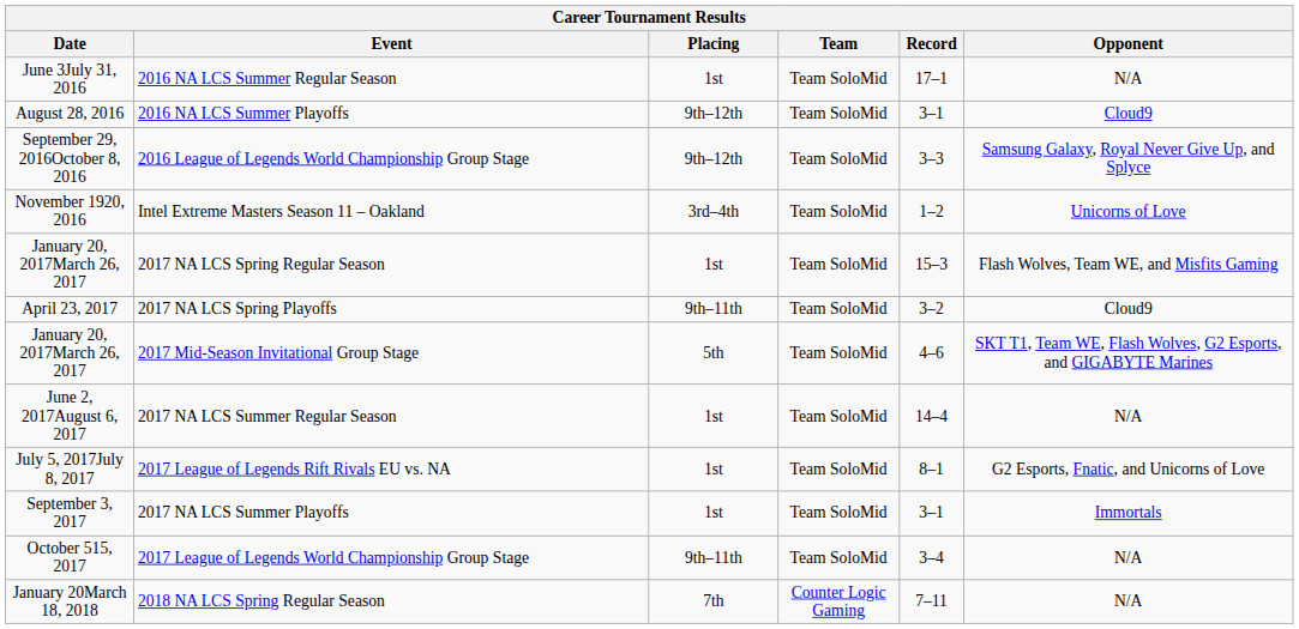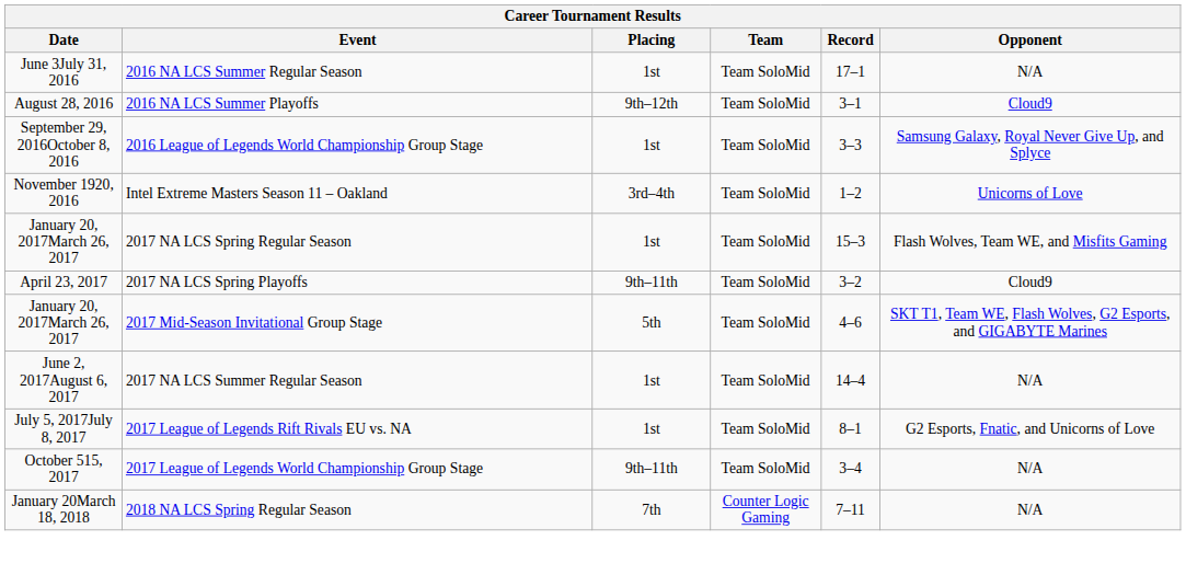 <table class=" wikitable" style="width: 100%;">
 <tr>
 <th colspan="6">Career Tournament Results</th>
 </tr>
 <tr>
 <th style="width:10%;">Date</th>
 <th style="width:40%;">Event</th>
 <th style="width:10%;">Placing</th>
 <th colspan="1">Team</th>
 <th colspan="1">Record</th>
 <th colspan="1">Opponent</th>
 </tr>
 <tr>
 <td style="text-align:center;">June 3July 31, 2016</td>
 <td><a href='#'>2016 NA LCS Summer</a> Regular Season</td>
 <td style="text-align:center;"> 1st</td>
 <td style="text-align:center">Team SoloMid</td>
 <td style="text-align:center; width:5%;">17–1</td>
 <td style="text-align:center">N/A</td>
 </tr>
 <tr>
 <td style="text-align:center;">August 28, 2016</td>
 <td><a href='#'>2016 NA LCS Summer</a> Playoffs</td>
 <td style="text-align:center;">9th–12th</td>
 <td style="text-align:center">Team SoloMid</td>
 <td style="text-align:center; width:5%;">3–1</td>
 <td style="text-align:center"><a href='#'>Cloud9</a></td>
 </tr>
 <tr>
 <td style="text-align:center;">September 29, 2016October 8, 2016</td>
 <td><a href='#'>2016 League of Legends World Championship</a> Group Stage</td>
-<td style="text-align:center;">9th–12th</td>
+<td style="text-align:center;"> 1st</td>
 <td style="text-align:center">Team SoloMid</td>
 <td style="text-align:center; width:5%;">3–3</td>
 <td style="text-align:center"><a href='#'>Samsung Galaxy</a>, <a href='#'>Royal Never Give Up</a>, and <a href='#'>Splyce</a></td>
 </tr>
 <tr>
 <td style="text-align:center;">November 1920, 2016</td>
 <td>Intel Extreme Masters Season 11 – Oakland</td>
 <td style="text-align:center;">3rd–4th</td>
 <td style="text-align:center">Team SoloMid</td>
 <td style="text-align:center; width:5%;">1–2</td>
 <td style="text-align:center"><a href='#'>Unicorns of Love</a></td>
 </tr>
 <tr>
 <td style="text-align:center;">January 20, 2017March 26, 2017</td>
 <td>2017 NA LCS Spring Regular Season</td>
 <td style="text-align:center;"> 1st</td>
 <td style="text-align:center">Team SoloMid</td>
 <td style="text-align:center; width:5%;">15–3</td>
 <td style="text-align:center">Flash Wolves, Team WE, and <a href='#'>Misfits Gaming</a></td>
 </tr>
 <tr>
 <td style="text-align:center;">April 23, 2017</td>
 <td>2017 NA LCS Spring Playoffs</td>
 <td style="text-align:center;">9th–11th</td>
 <td style="text-align:center">Team SoloMid</td>
 <td style="text-align:center; width:5%;">3–2</td>
 <td style="text-align:center">Cloud9</td>
 </tr>
 <tr>
 <td style="text-align:center;">January 20, 2017March 26, 2017</td>
 <td><a href='#'>2017 Mid-Season Invitational</a> Group Stage</td>
 <td style="text-align:center;">5th</td>
 <td style="text-align:center">Team SoloMid</td>
 <td style="text-align:center; width:5%;">4–6</td>
 <td style="text-align:center"><a href='#'>SKT T1</a>, <a href='#'>Team WE</a>, <a href='#'>Flash Wolves</a>, <a href='#'>G2 Esports</a>, and <a href='#'>GIGABYTE Marines</a></td>
 </tr>
 <tr>
 <td style="text-align:center;">June 2, 2017August 6, 2017</td>
 <td>2017 NA LCS Summer Regular Season</td>
 <td style="text-align:center;"> 1st</td>
 <td style="text-align:center">Team SoloMid</td>
 <td style="text-align:center; width:5%;">14–4</td>
 <td style="text-align:center">N/A</td>
 </tr>
 <tr>
 <td style="text-align:center;">July 5, 2017July 8, 2017</td>
 <td><a href='#'>2017 League of Legends Rift Rivals</a> EU vs. NA</td>
 <td style="text-align:center;"> 1st</td>
 <td style="text-align:center">Team SoloMid</td>
 <td style="text-align:center; width:5%;">8–1</td>
 <td style="text-align:center">G2 Esports, <a href='#'>Fnatic</a>, and Unicorns of Love</td>
 </tr>
 <tr>
-<td style="text-align:center;">September 3, 2017</td>
-<td>2017 NA LCS Summer Playoffs</td>
-<td style="text-align:center;"> 1st</td>
-<td style="text-align:center">Team SoloMid</td>
-<td style="text-align:center; width:5%;">3–1</td>
-<td style="text-align:center"><a href='#'>Immortals</a></td>
-</tr>
-<tr>
 <td style="text-align:center;">October 515, 2017</td>
 <td><a href='#'>2017 League of Legends World Championship</a> Group Stage</td>
 <td style="text-align:center;">9th–11th</td>
 <td style="text-align:center">Team SoloMid</td>
 <td style="text-align:center; width:5%;">3–4</td>
 <td style="text-align:center">N/A</td>
 </tr>
 <tr>
 <td style="text-align:center;">January 20March 18, 2018</td>
 <td><a href='#'>2018 NA LCS Spring</a> Regular Season</td>
 <td style="text-align:center;">7th</td>
 <td style="text-align:center"><a href='#'>Counter Logic Gaming</a></td>
 <td style="text-align:center; width:5%;">7–11</td>
 <td style="text-align:center">N/A</td>
 </tr>
 </table>
